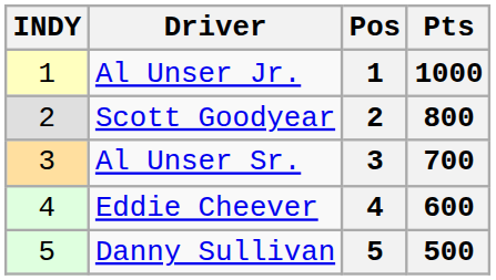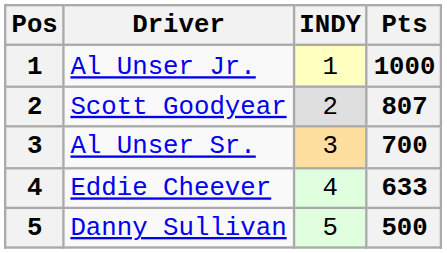 <table class="wikitable" style="font-size: 85%">
 <tr valign="top">
+<th valign="middle">Pos</th>
+<th valign="middle">Driver</th>
 <th>INDY<br></th>
-<th valign="middle">Driver</th>
-<th valign="middle">Pos</th>
 <th valign="middle">Pts</th>
 </tr>
 <tr>
+<th>1</th>
+<td> <a href='#'>Al Unser Jr.</a></td>
 <td style="background:#FFFFBF;" align=center>1</td>
-<td> <a href='#'>Al Unser Jr.</a></td>
-<th>1</th>
 <th>1000</th>
 </tr>
 <tr>
+<th>2</th>
+<td> <a href='#'>Scott Goodyear</a></td>
 <td style="background:#DFDFDF;" align=center>2</td>
-<td> <a href='#'>Scott Goodyear</a></td>
-<th>2</th>
-<th>800</th>
+<th>807</th>
 </tr>
 <tr>
+<th>3</th>
+<td> <a href='#'>Al Unser Sr.</a></td>
 <td style="background:#FFDF9F;" align=center>3</td>
-<td> <a href='#'>Al Unser Sr.</a></td>
-<th>3</th>
 <th>700</th>
 </tr>
 <tr>
+<th>4</th>
+<td> <a href='#'>Eddie Cheever</a></td>
 <td style="background:#DFFFDF;" align=center>4</td>
-<td> <a href='#'>Eddie Cheever</a></td>
-<th>4</th>
-<th>600</th>
+<th>633</th>
 </tr>
 <tr>
+<th>5</th>
+<td> <a href='#'>Danny Sullivan</a></td>
 <td style="background:#DFFFDF;" align=center>5</td>
-<td> <a href='#'>Danny Sullivan</a></td>
-<th>5</th>
 <th>500</th>
 </tr>
 </table>
